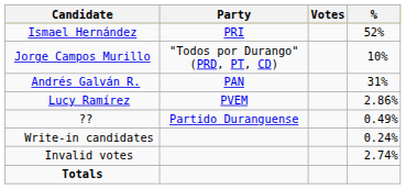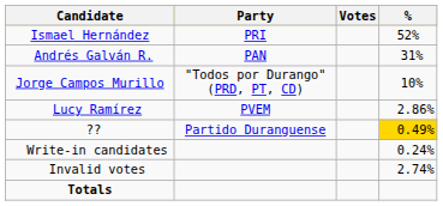 <table class="wikitable">
 <tr style="background:gold">
 <th>Candidate</th>
 <th>Party</th>
 <th>Votes</th>
 <th>%</th>
 </tr>
 <tr align=center>
 <td><a href='#'>Ismael Hernández</a></td>
 <td><a href='#'>PRI</a></td>
 <td>   </td>
 <td> 52% </td>
 </tr>
 <tr align=center>
+<td> <a href='#'>Andrés Galván R.</a></td>
+<td><a href='#'>PAN</a></td>
+<td> </td>
+<td> 31%</td>
+</tr>
+<tr align=center>
 <td> <a href='#'>Jorge Campos Murillo</a> </td>
 <td> "Todos por Durango" <br>(<a href='#'>PRD</a>, <a href='#'>PT</a>, <a href='#'>CD</a>)</td>
 <td> </td>
 <td> 10%</td>
-</tr>
-<tr align=center>
-<td> <a href='#'>Andrés Galván R.</a></td>
-<td><a href='#'>PAN</a></td>
-<td> </td>
-<td> 31%</td>
 </tr>
 <tr align=center>
 <td>  <a href='#'>Lucy Ramírez</a></td>
 <td><a href='#'>PVEM</a></td>
 <td> </td>
 <td>   2.86%</td>
 </tr>
 <tr align=center>
 <td> ??</td>
 <td><a href='#'>Partido Duranguense</a></td>
 <td> </td>
-<td>   0.49%</td>
+<td style="background: gold;">   0.49%</td>
 </tr>
 <tr align=center>
 <td>  Write-in candidates</td>
 <td> </td>
 <td> </td>
 <td>   0.24%</td>
 </tr>
 <tr align=center>
 <td>   Invalid votes</td>
 <td> </td>
 <td> </td>
 <td>   2.74%</td>
 </tr>
 <tr align=center>
 <td><strong>Totals</strong></td>
 <td> </td>
 <td> </td>
 <td> </td>
 </tr>
 </table>
